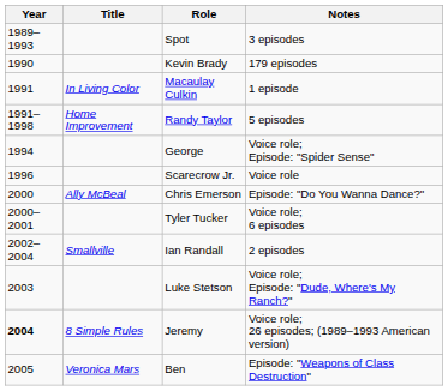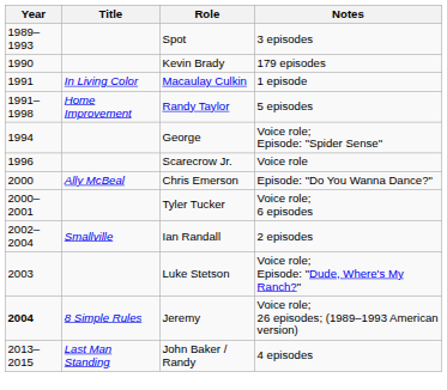 <table class="wikitable sortable">
 <tr>
 <th>Year</th>
 <th>Title</th>
 <th>Role</th>
 <th class="unsortable">Notes</th>
 </tr>
 <tr>
 <td>1989–1993</td>
 <td><em></em></td>
 <td>Spot</td>
 <td>3 episodes</td>
 </tr>
 <tr>
 <td>1990</td>
 <td><em></em></td>
 <td>Kevin Brady</td>
 <td>179 episodes</td>
 </tr>
 <tr>
 <td>1991</td>
 <td><em><a href='#'>In Living Color</a></em></td>
 <td><a href='#'>Macaulay Culkin</a></td>
 <td>1 episode</td>
 </tr>
 <tr>
 <td>1991–1998</td>
 <td><em><a href='#'>Home Improvement</a></em></td>
 <td><a href='#'>Randy Taylor</a></td>
 <td>5 episodes</td>
 </tr>
 <tr>
 <td>1994</td>
 <td><em></em></td>
 <td>George</td>
 <td>Voice role;<br>Episode: "Spider Sense"</td>
 </tr>
 <tr>
 <td>1996</td>
 <td><em></em></td>
 <td>Scarecrow Jr.</td>
 <td>Voice role</td>
 </tr>
 <tr>
 <td>2000</td>
 <td><em><a href='#'>Ally McBeal</a></em></td>
 <td>Chris Emerson</td>
 <td>Episode: "Do You Wanna Dance?"</td>
 </tr>
 <tr>
 <td>2000–2001</td>
 <td><em></em></td>
 <td>Tyler Tucker</td>
 <td>Voice role;<br>6 episodes</td>
 </tr>
 <tr>
 <td>2002–2004</td>
 <td><em><a href='#'>Smallville</a></em></td>
 <td>Ian Randall</td>
 <td>2 episodes</td>
 </tr>
 <tr>
 <td>2003</td>
 <td><em></em></td>
 <td>Luke Stetson</td>
 <td>Voice role;<br>Episode: "<a href='#'>Dude, Where's My Ranch?</a>"</td>
 </tr>
 <tr>
 <td><strong>2004</strong></td>
 <td><em><a href='#'>8 Simple Rules</a></em></td>
 <td>Jeremy</td>
 <td>Voice role;<br>26 episodes; (1989–1993 American version)</td>
 </tr>
 <tr>
-<td>2005</td>
-<td><em><a href='#'>Veronica Mars</a></em></td>
-<td>Ben</td>
-<td>Episode: "<a href='#'>Weapons of Class Destruction</a>"</td>
+<td>2013–2015</td>
+<td><em><a href='#'>Last Man Standing</a></em></td>
+<td>John Baker / Randy</td>
+<td>4 episodes</td>
 </tr>
 </table>
